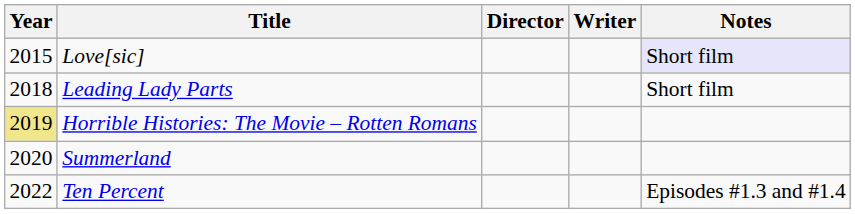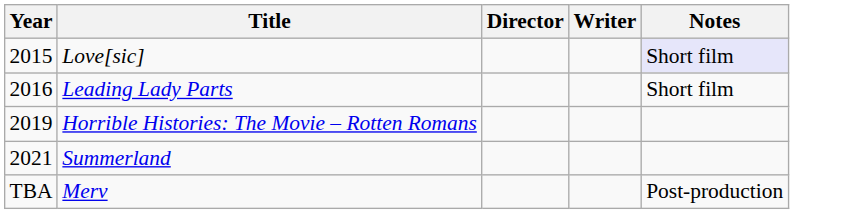 <table class="wikitable">
 <tr>
 <th>Year</th>
 <th>Title</th>
 <th>Director</th>
 <th>Writer</th>
 <th>Notes</th>
 </tr>
 <tr>
 <td>2015</td>
 <td><em>Love[sic]</em></td>
 <td></td>
 <td></td>
 <td style="background: lavender;">Short film</td>
 </tr>
 <tr>
-<td>2018</td>
+<td>2016</td>
 <td><em><a href='#'>Leading Lady Parts</a></em></td>
 <td></td>
 <td></td>
 <td>Short film</td>
 </tr>
 <tr>
-<td style="background: khaki;">2019</td>
+<td>2019</td>
 <td><em><a href='#'>Horrible Histories: The Movie – Rotten Romans</a></em></td>
 <td></td>
 <td></td>
 <td></td>
 </tr>
 <tr>
-<td>2020</td>
+<td>2021</td>
 <td><em><a href='#'>Summerland</a></em></td>
 <td></td>
 <td></td>
 <td></td>
 </tr>
 <tr>
-<td>2022</td>
-<td><em><a href='#'>Ten Percent</a></em></td>
+<td>TBA</td>
+<td><em><a href='#'>Merv</a></em></td>
 <td></td>
 <td></td>
-<td>Episodes #1.3 and #1.4</td>
+<td>Post-production</td>
 </tr>
 </table>
